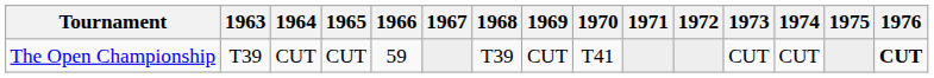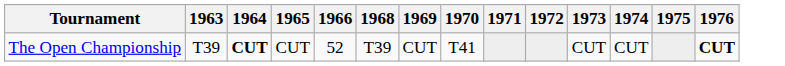 <table class="wikitable" style="font-size:95%;text-align:center;">
 <tr>
 <th>Tournament</th>
 <th>1963</th>
 <th>1964</th>
 <th>1965</th>
 <th>1966</th>
-<th>1967</th>
 <th>1968</th>
 <th>1969</th>
 <th>1970</th>
 <th>1971</th>
 <th>1972</th>
 <th>1973</th>
 <th>1974</th>
 <th>1975</th>
 <th>1976</th>
 </tr>
 <tr>
 <td><a href='#'>The Open Championship</a></td>
 <td>T39</td>
+<td><strong>CUT</strong></td>
 <td>CUT</td>
-<td>CUT</td>
-<td>59</td>
-<td style="background:#eeeeee;"></td>
+<td>52</td>
 <td>T39</td>
 <td>CUT</td>
 <td>T41</td>
 <td style="background:#eeeeee;"></td>
 <td style="background:#eeeeee;"></td>
 <td>CUT</td>
 <td>CUT</td>
 <td style="background:#eeeeee;"></td>
 <td><strong>CUT</strong></td>
 </tr>
 </table>
